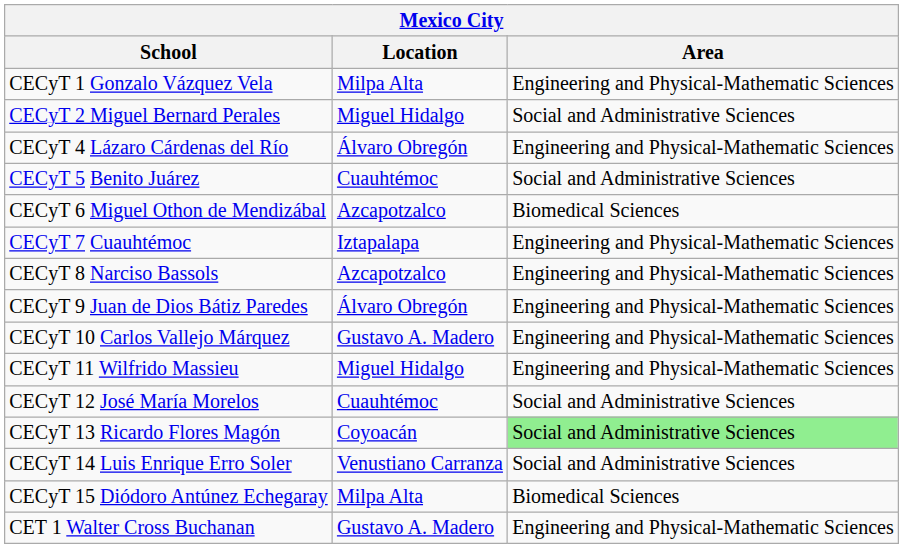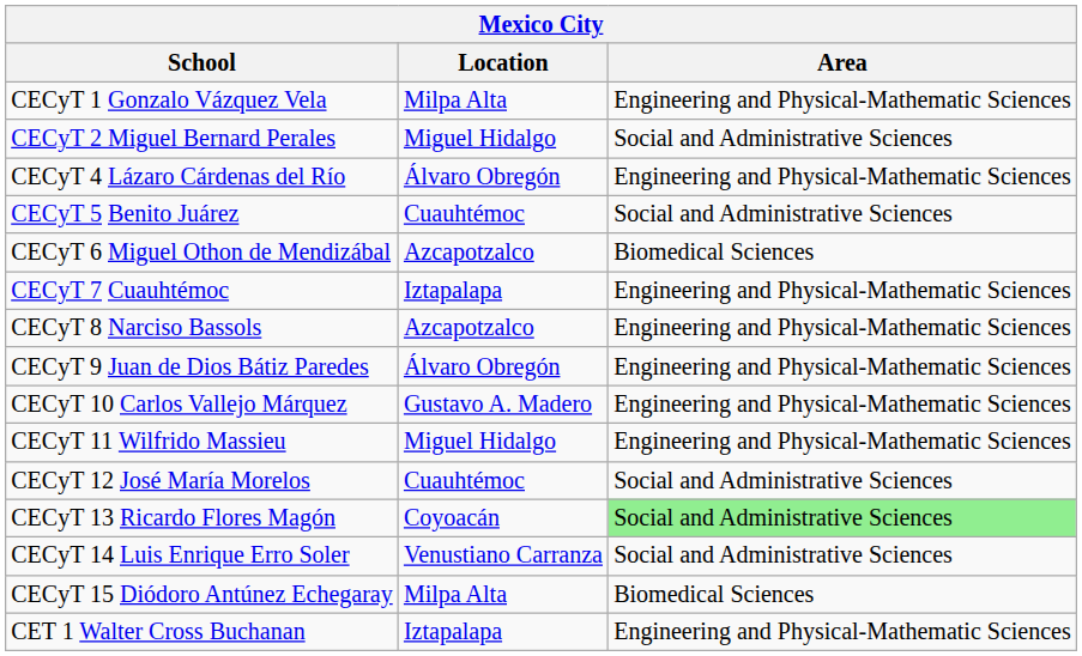 <table class="wikitable">
 <tr>
 <th colspan="3"><a href='#'>Mexico City</a></th>
 </tr>
 <tr>
 <th>School</th>
 <th>Location</th>
 <th>Area</th>
 </tr>
 <tr>
 <td>CECyT 1 <a href='#'>Gonzalo Vázquez Vela</a></td>
 <td><a href='#'>Milpa Alta</a></td>
 <td>Engineering and Physical-Mathematic Sciences</td>
 </tr>
 <tr>
 <td><a href='#'>CECyT 2 Miguel Bernard Perales</a></td>
 <td><a href='#'>Miguel Hidalgo</a></td>
 <td>Social and Administrative Sciences</td>
 </tr>
 <tr>
 <td>CECyT 4 <a href='#'>Lázaro Cárdenas del Río</a></td>
 <td><a href='#'>Álvaro Obregón</a></td>
 <td>Engineering and Physical-Mathematic Sciences</td>
 </tr>
 <tr>
 <td><a href='#'>CECyT 5</a> <a href='#'>Benito Juárez</a></td>
 <td><a href='#'>Cuauhtémoc</a></td>
 <td>Social and Administrative Sciences</td>
 </tr>
 <tr>
 <td>CECyT 6 <a href='#'>Miguel Othon de Mendizábal</a></td>
 <td><a href='#'>Azcapotzalco</a></td>
 <td>Biomedical Sciences</td>
 </tr>
 <tr>
 <td><a href='#'>CECyT 7</a> <a href='#'>Cuauhtémoc</a></td>
 <td><a href='#'>Iztapalapa</a></td>
 <td>Engineering and Physical-Mathematic Sciences</td>
 </tr>
 <tr>
 <td>CECyT 8 <a href='#'>Narciso Bassols</a></td>
 <td><a href='#'>Azcapotzalco</a></td>
 <td>Engineering and Physical-Mathematic Sciences</td>
 </tr>
 <tr>
 <td>CECyT 9 <a href='#'>Juan de Dios Bátiz Paredes</a></td>
 <td><a href='#'>Álvaro Obregón</a></td>
 <td>Engineering and Physical-Mathematic Sciences</td>
 </tr>
 <tr>
 <td>CECyT 10 <a href='#'>Carlos Vallejo Márquez</a></td>
 <td><a href='#'>Gustavo A. Madero</a></td>
 <td>Engineering and Physical-Mathematic Sciences</td>
 </tr>
 <tr>
 <td>CECyT 11 <a href='#'>Wilfrido Massieu</a></td>
 <td><a href='#'>Miguel Hidalgo</a></td>
 <td>Engineering and Physical-Mathematic Sciences</td>
 </tr>
 <tr>
 <td>CECyT 12 <a href='#'>José María Morelos</a></td>
 <td><a href='#'>Cuauhtémoc</a></td>
 <td>Social and Administrative Sciences</td>
 </tr>
 <tr>
 <td>CECyT 13 <a href='#'>Ricardo Flores Magón</a></td>
 <td><a href='#'>Coyoacán</a></td>
 <td style="background: lightgreen;">Social and Administrative Sciences</td>
 </tr>
 <tr>
 <td>CECyT 14 <a href='#'>Luis Enrique Erro Soler</a></td>
 <td><a href='#'>Venustiano Carranza</a></td>
 <td>Social and Administrative Sciences</td>
 </tr>
 <tr>
 <td>CECyT 15 <a href='#'>Diódoro Antúnez Echegaray</a></td>
 <td><a href='#'>Milpa Alta</a></td>
 <td>Biomedical Sciences</td>
 </tr>
 <tr>
 <td>CET 1 <a href='#'>Walter Cross Buchanan</a></td>
-<td><a href='#'>Gustavo A. Madero</a></td>
+<td><a href='#'>Iztapalapa</a></td>
 <td>Engineering and Physical-Mathematic Sciences</td>
 </tr>
 </table>
